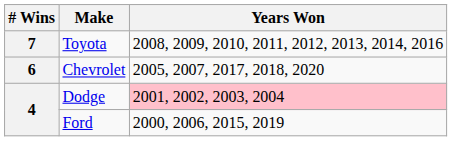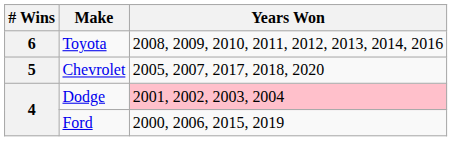 <table class="wikitable" style="font-size: 95%;">
 <tr>
 <th># Wins</th>
 <th>Make</th>
 <th>Years Won</th>
 </tr>
 <tr>
-<th>7</th>
+<th>6</th>
 <td> <a href='#'>Toyota</a></td>
 <td>2008, 2009, 2010, 2011, 2012, 2013, 2014, 2016</td>
 </tr>
 <tr>
-<th>6</th>
+<th>5</th>
 <td> <a href='#'>Chevrolet</a></td>
 <td>2005, 2007, 2017, 2018, 2020</td>
 </tr>
 <tr>
 <th rowspan="2">4</th>
 <td> <a href='#'>Dodge</a></td>
 <td style="background: pink;">2001, 2002, 2003, 2004</td>
 </tr>
 <tr>
 <td> <a href='#'>Ford</a></td>
 <td>2000, 2006, 2015, 2019</td>
 </tr>
 </table>
